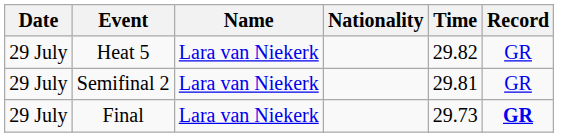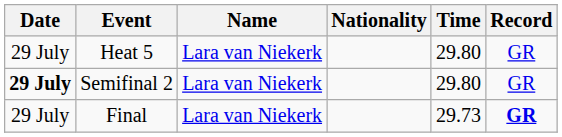 <table class=wikitable style=text-align:center>
 <tr>
 <th>Date</th>
 <th>Event</th>
 <th>Name</th>
 <th>Nationality</th>
 <th>Time</th>
 <th>Record</th>
 </tr>
 <tr>
 <td>29 July</td>
 <td>Heat 5</td>
 <td align=left><a href='#'>Lara van Niekerk</a></td>
 <td align="left"></td>
-<td>29.82</td>
+<td>29.80</td>
 <td><a href='#'>GR</a></td>
 </tr>
 <tr>
-<td>29 July</td>
+<td><strong>29 July</strong></td>
 <td>Semifinal 2</td>
 <td align=left><a href='#'>Lara van Niekerk</a></td>
 <td align="left"></td>
-<td>29.81</td>
+<td>29.80</td>
 <td><a href='#'>GR</a></td>
 </tr>
 <tr>
 <td>29 July</td>
 <td>Final</td>
 <td align=left><a href='#'>Lara van Niekerk</a></td>
 <td align="left"></td>
 <td>29.73</td>
 <td><strong><a href='#'>GR</a></strong></td>
 </tr>
 </table>
